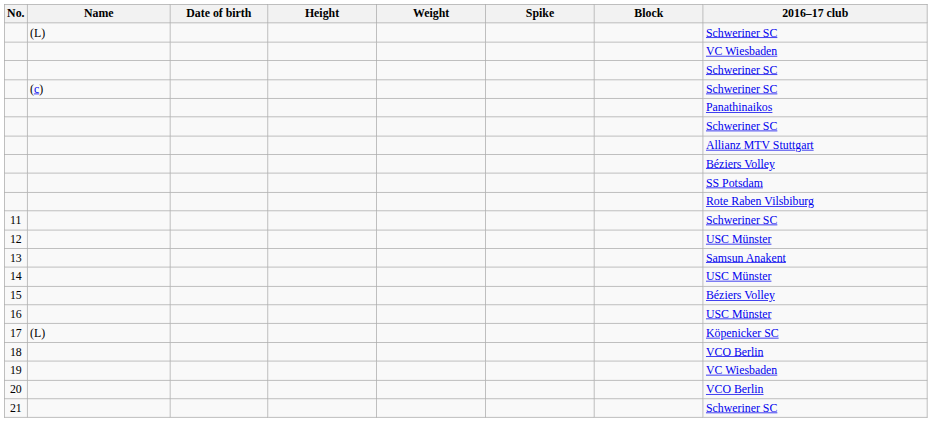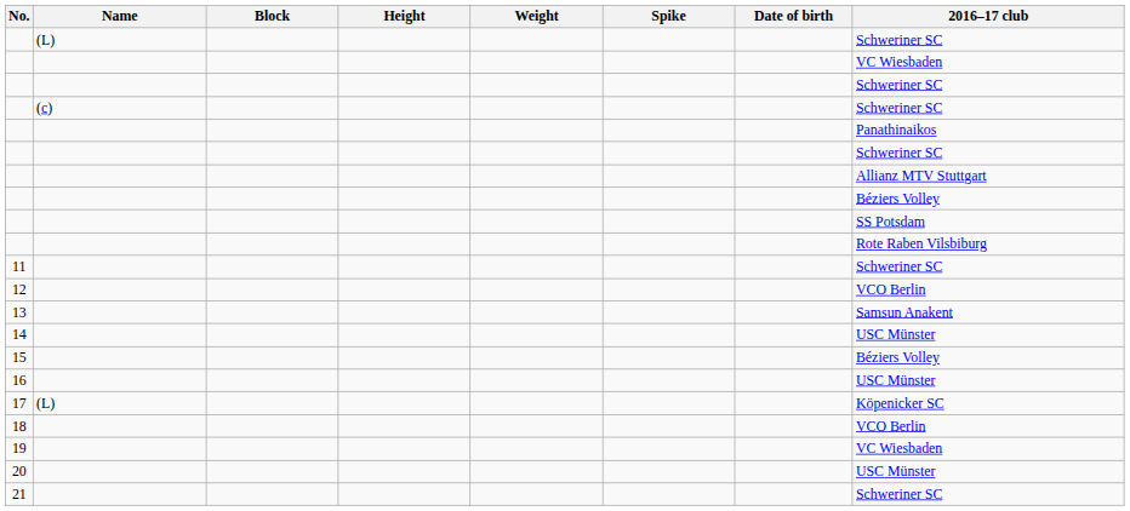 <table class="wikitable sortable" style="font-size:100%; text-align:center;">
 <tr>
 <th>No.</th>
 <th style="width:12em">Name</th>
-<th style="width:8em">Date of birth</th>
+<th style="width:9em">Block</th>
 <th style="width:9em">Height</th>
 <th style="width:9em">Weight</th>
 <th style="width:9em">Spike</th>
-<th style="width:9em">Block</th>
+<th style="width:8em">Date of birth</th>
 <th style="width:19em">2016–17 club</th>
 </tr>
 <tr>
 <td></td>
 <td align=left> (L)</td>
-<td align=right></td>
 <td></td>
 <td></td>
 <td></td>
 <td></td>
+<td align=right></td>
 <td align=left> <a href='#'>Schweriner SC</a></td>
 </tr>
 <tr>
 <td></td>
 <td align=left></td>
-<td align=right></td>
 <td></td>
 <td></td>
 <td></td>
 <td></td>
+<td align=right></td>
 <td align=left> <a href='#'>VC Wiesbaden</a></td>
 </tr>
 <tr>
 <td></td>
 <td align=left></td>
-<td align=right></td>
 <td></td>
 <td></td>
 <td></td>
 <td></td>
+<td align=right></td>
 <td align=left> <a href='#'>Schweriner SC</a></td>
 </tr>
 <tr>
 <td></td>
 <td align=left>  (<a href='#'>c</a>)</td>
-<td align=right></td>
 <td></td>
 <td></td>
 <td></td>
 <td></td>
+<td align=right></td>
 <td align=left> <a href='#'>Schweriner SC</a></td>
 </tr>
 <tr>
 <td></td>
 <td align=left></td>
-<td align=right></td>
 <td></td>
 <td></td>
 <td></td>
 <td></td>
+<td align=right></td>
 <td align=left> <a href='#'>Panathinaikos</a></td>
 </tr>
 <tr>
 <td></td>
 <td align=left></td>
-<td align=right></td>
 <td></td>
 <td></td>
 <td></td>
 <td></td>
+<td align=right></td>
 <td align=left> <a href='#'>Schweriner SC</a></td>
 </tr>
 <tr>
 <td></td>
 <td align=left></td>
-<td align=right></td>
 <td></td>
 <td></td>
 <td></td>
 <td></td>
+<td align=right></td>
 <td align=left> <a href='#'>Allianz MTV Stuttgart</a></td>
 </tr>
 <tr>
 <td></td>
 <td align=left></td>
-<td align=right></td>
 <td></td>
 <td></td>
 <td></td>
 <td></td>
+<td align=right></td>
 <td align=left> <a href='#'>Béziers Volley</a></td>
 </tr>
 <tr>
 <td></td>
 <td align=left></td>
-<td align=right></td>
 <td></td>
 <td></td>
 <td></td>
 <td></td>
+<td align=right></td>
 <td align=left> <a href='#'>SS Potsdam</a></td>
 </tr>
 <tr>
 <td></td>
 <td align=left></td>
-<td align=right></td>
 <td></td>
 <td></td>
 <td></td>
 <td></td>
+<td align=right></td>
 <td align=left> <a href='#'>Rote Raben Vilsbiburg</a></td>
 </tr>
 <tr>
 <td>11</td>
 <td align=left></td>
-<td align=right></td>
 <td></td>
 <td></td>
 <td></td>
 <td></td>
+<td align=right></td>
 <td align=left> <a href='#'>Schweriner SC</a></td>
 </tr>
 <tr>
 <td>12</td>
 <td align=left></td>
-<td align=right></td>
 <td></td>
 <td></td>
 <td></td>
 <td></td>
-<td align=left> <a href='#'>USC Münster</a></td>
+<td align=right></td>
+<td align=left> <a href='#'>VCO Berlin</a></td>
 </tr>
 <tr>
 <td>13</td>
 <td align=left></td>
-<td align=right></td>
 <td></td>
 <td></td>
 <td></td>
 <td></td>
+<td align=right></td>
 <td align=left> <a href='#'>Samsun Anakent</a></td>
 </tr>
 <tr>
 <td>14</td>
 <td align=left></td>
-<td align=right></td>
 <td></td>
 <td></td>
 <td></td>
 <td></td>
+<td align=right></td>
 <td align=left> <a href='#'>USC Münster</a></td>
 </tr>
 <tr>
 <td>15</td>
 <td align=left></td>
-<td align=right></td>
 <td></td>
 <td></td>
 <td></td>
 <td></td>
+<td align=right></td>
 <td align=left> <a href='#'>Béziers Volley</a></td>
 </tr>
 <tr>
 <td>16</td>
 <td align=left></td>
-<td align=right></td>
 <td></td>
 <td></td>
 <td></td>
 <td></td>
+<td align=right></td>
 <td align=left> <a href='#'>USC Münster</a></td>
 </tr>
 <tr>
 <td>17</td>
 <td align=left> (L)</td>
-<td align=right></td>
 <td></td>
 <td></td>
 <td></td>
 <td></td>
+<td align=right></td>
 <td align=left> <a href='#'>Köpenicker SC</a></td>
 </tr>
 <tr>
 <td>18</td>
 <td align=left></td>
-<td align=right></td>
 <td></td>
 <td></td>
 <td></td>
 <td></td>
+<td align=right></td>
 <td align=left> <a href='#'>VCO Berlin</a></td>
 </tr>
 <tr>
 <td>19</td>
 <td align=left></td>
-<td align=right></td>
 <td></td>
 <td></td>
 <td></td>
 <td></td>
+<td align=right></td>
 <td align=left> <a href='#'>VC Wiesbaden</a></td>
 </tr>
 <tr>
 <td>20</td>
 <td align=left></td>
-<td align=right></td>
 <td></td>
 <td></td>
 <td></td>
 <td></td>
-<td align=left> <a href='#'>VCO Berlin</a></td>
+<td align=right></td>
+<td align=left> <a href='#'>USC Münster</a></td>
 </tr>
 <tr>
 <td>21</td>
 <td align=left></td>
-<td align=right></td>
 <td></td>
 <td></td>
 <td></td>
 <td></td>
+<td align=right></td>
 <td align=left> <a href='#'>Schweriner SC</a></td>
 </tr>
 </table>
